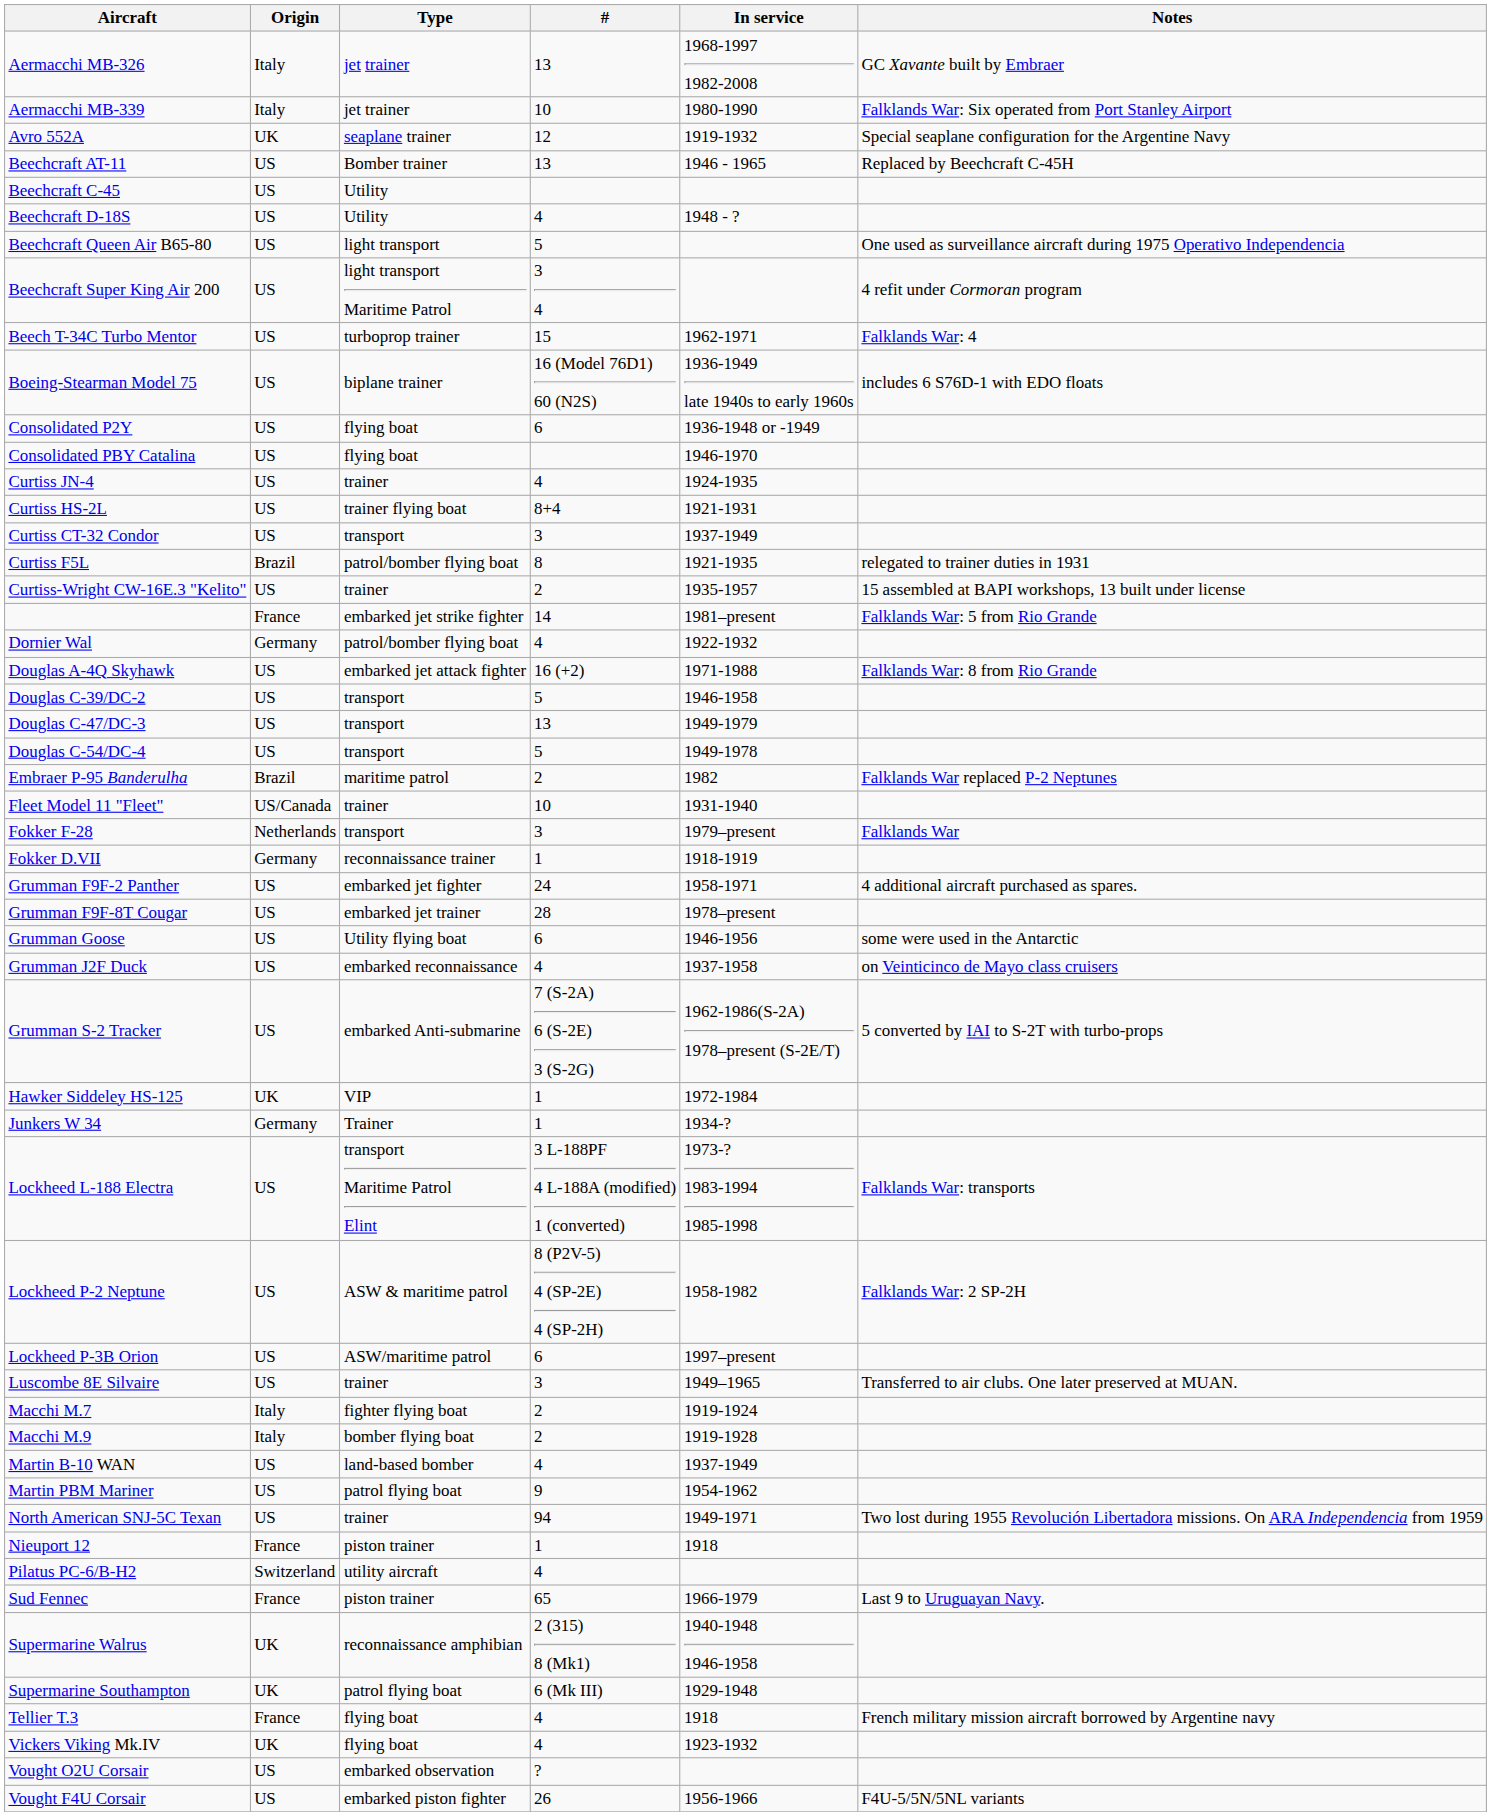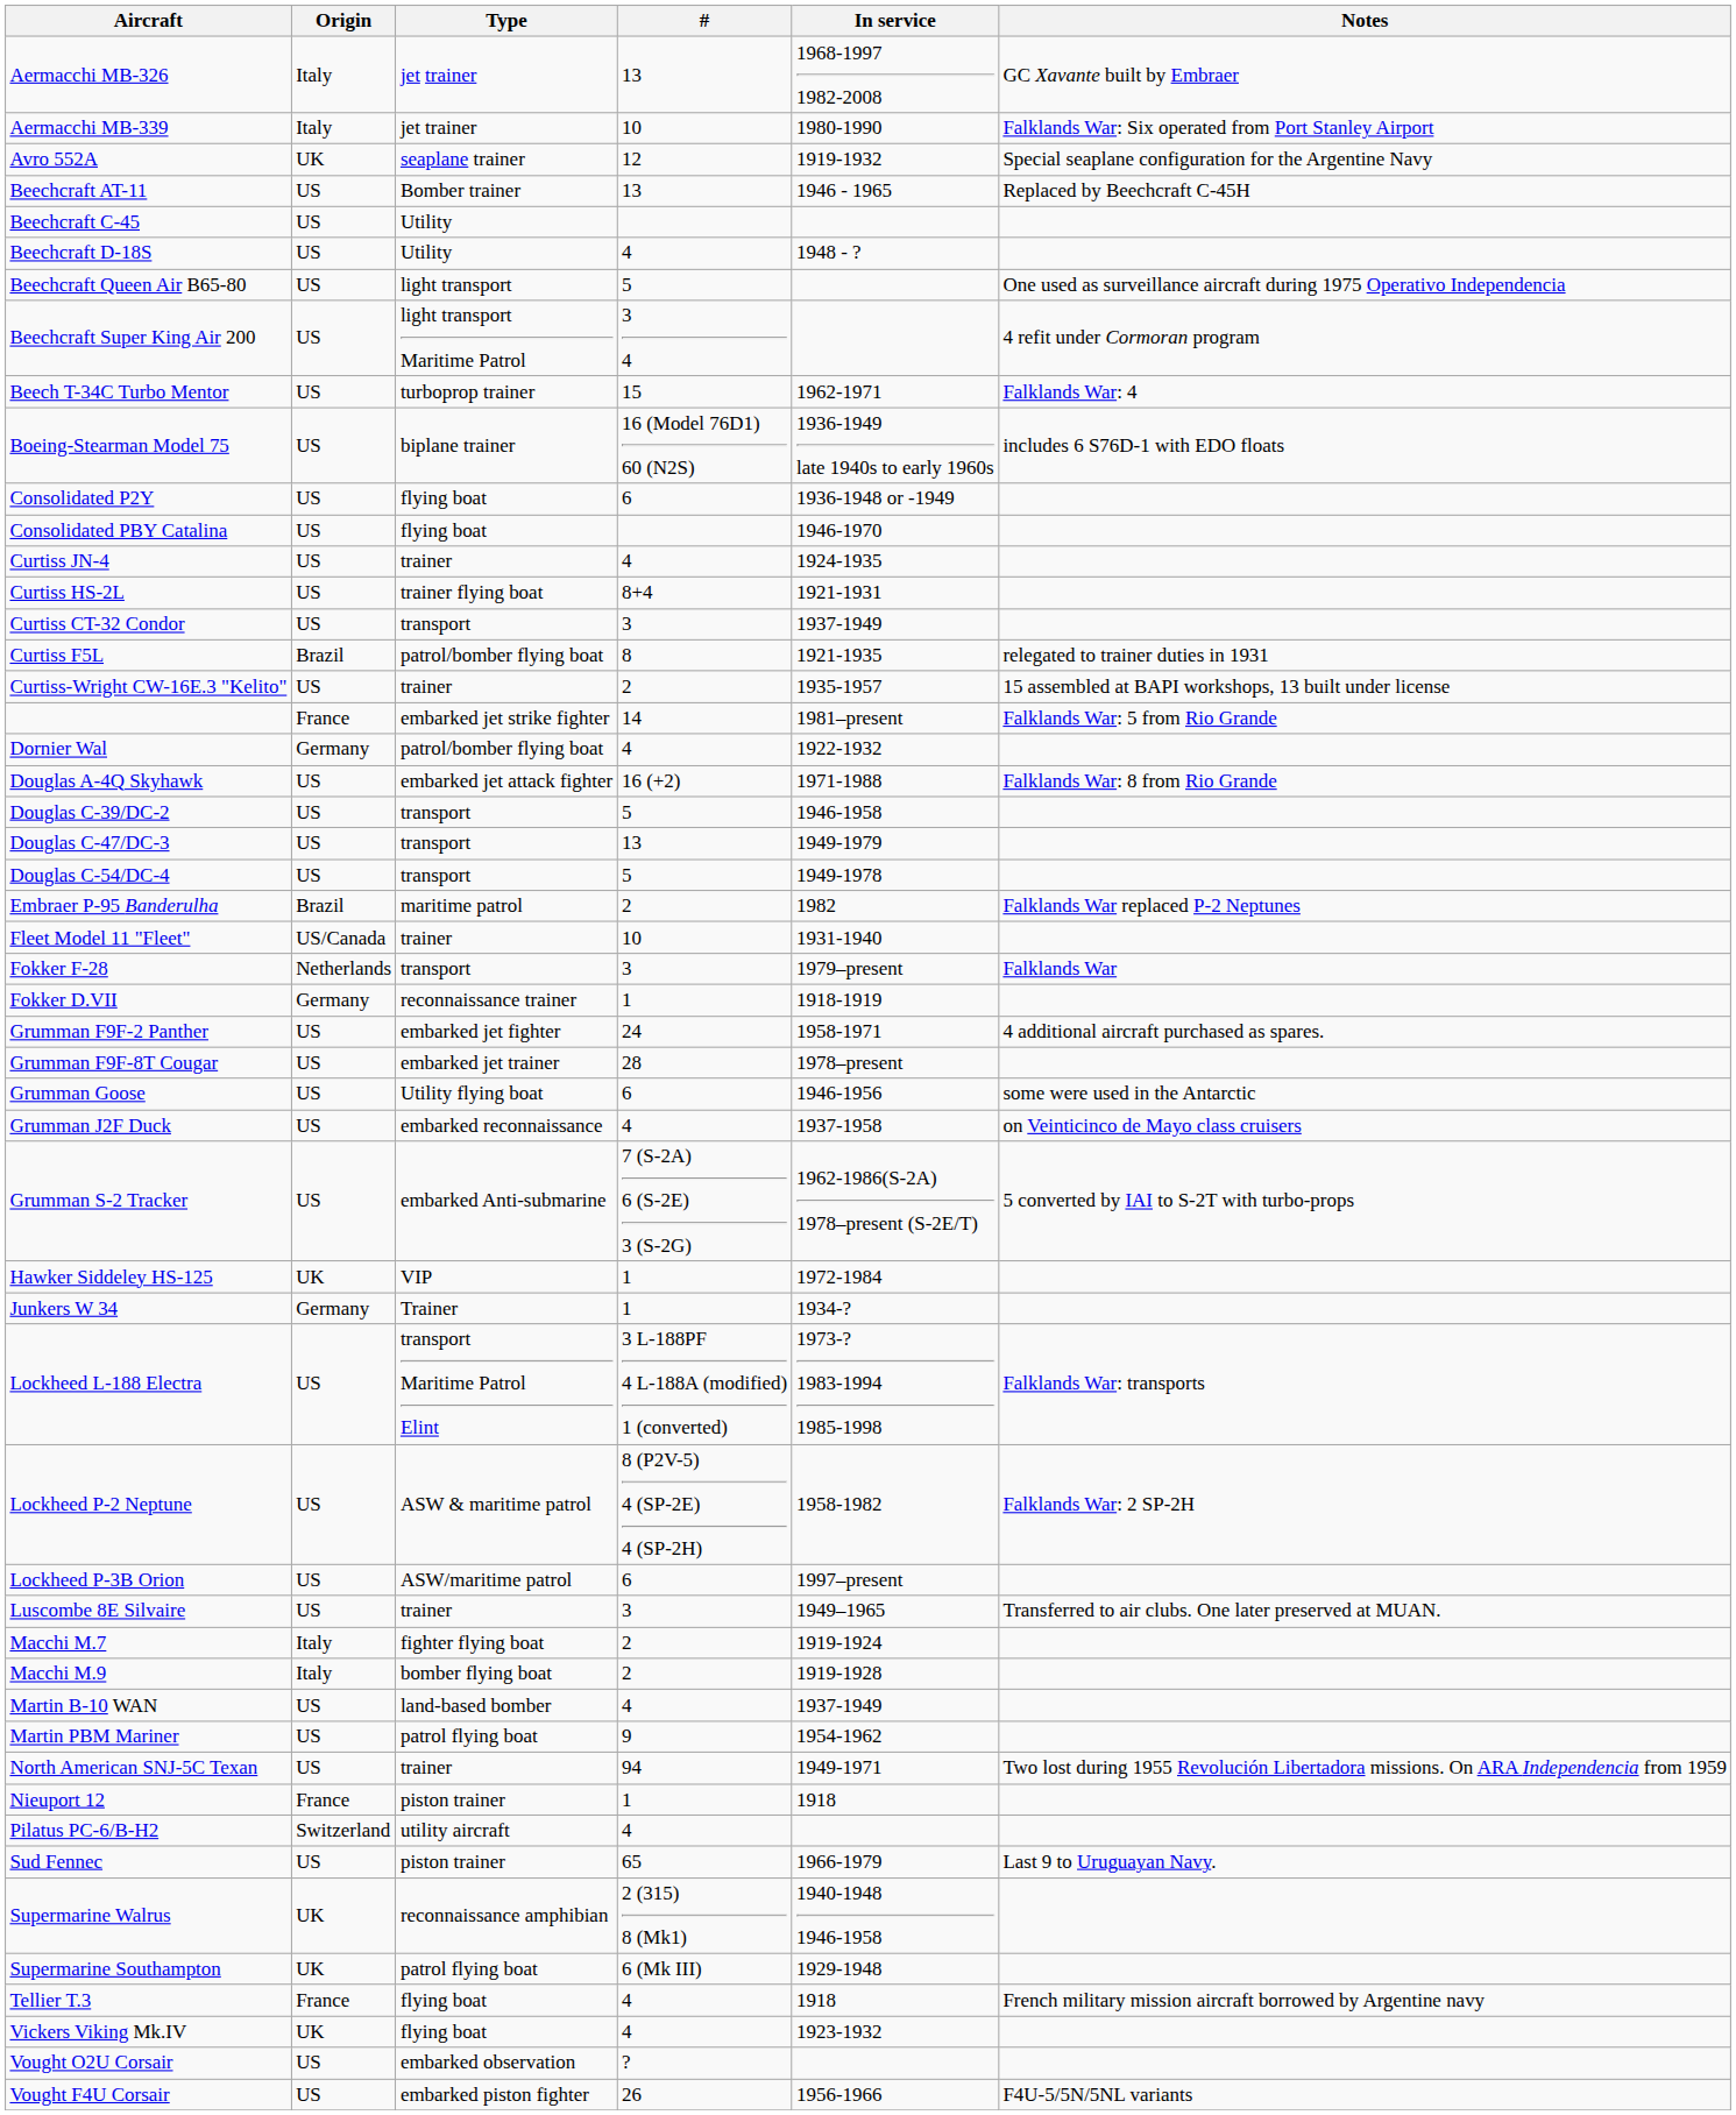 <table class="wikitable sortable">
 <tr>
 <th>Aircraft</th>
 <th>Origin</th>
 <th>Type</th>
 <th>#</th>
 <th>In service</th>
 <th>Notes</th>
 </tr>
 <tr>
 <td><a href='#'>Aermacchi MB-326</a></td>
 <td>Italy</td>
 <td><a href='#'>jet</a> <a href='#'>trainer</a></td>
 <td>13</td>
 <td>1968-1997<hr>1982-2008</td>
 <td>GC <em>Xavante</em> built by <a href='#'>Embraer</a></td>
 </tr>
 <tr>
 <td><a href='#'>Aermacchi MB-339</a></td>
 <td>Italy</td>
 <td>jet trainer</td>
 <td>10</td>
 <td>1980-1990</td>
 <td><a href='#'>Falklands War</a>: Six operated from <a href='#'>Port Stanley Airport</a></td>
 </tr>
 <tr>
 <td><a href='#'>Avro 552A</a></td>
 <td>UK</td>
 <td><a href='#'>seaplane</a> trainer</td>
 <td>12</td>
 <td>1919-1932</td>
 <td>Special seaplane configuration for the Argentine Navy</td>
 </tr>
 <tr>
 <td><a href='#'>Beechcraft AT-11</a></td>
 <td>US</td>
 <td>Bomber trainer</td>
 <td>13</td>
 <td>1946 - 1965</td>
 <td>Replaced by Beechcraft C-45H</td>
 </tr>
 <tr>
 <td><a href='#'>Beechcraft C-45</a></td>
 <td>US</td>
 <td>Utility</td>
 <td></td>
 <td></td>
 <td></td>
 </tr>
 <tr>
 <td><a href='#'>Beechcraft D-18S</a></td>
 <td>US</td>
 <td>Utility</td>
 <td>4</td>
 <td>1948 - ?</td>
 <td></td>
 </tr>
 <tr>
 <td><a href='#'>Beechcraft Queen Air</a> B65-80</td>
 <td>US</td>
 <td>light transport</td>
 <td>5</td>
 <td></td>
 <td>One used as surveillance aircraft during 1975 <a href='#'>Operativo Independencia</a></td>
 </tr>
 <tr>
 <td><a href='#'>Beechcraft Super King Air</a> 200</td>
 <td>US</td>
 <td>light transport<hr>Maritime Patrol</td>
 <td>3<hr>4</td>
 <td></td>
 <td>4 refit under <em>Cormoran</em> program</td>
 </tr>
 <tr>
 <td><a href='#'>Beech T-34C Turbo Mentor</a></td>
 <td>US</td>
 <td>turboprop trainer</td>
 <td>15</td>
 <td>1962-1971</td>
 <td><a href='#'>Falklands War</a>: 4</td>
 </tr>
 <tr>
 <td><a href='#'>Boeing-Stearman Model 75</a></td>
 <td>US</td>
 <td>biplane trainer</td>
 <td>16 (Model 76D1)<hr>60 (N2S)</td>
 <td>1936-1949<hr>late 1940s to early 1960s</td>
 <td>includes 6 S76D-1 with EDO floats</td>
 </tr>
 <tr>
 <td><a href='#'>Consolidated P2Y</a></td>
 <td>US</td>
 <td>flying boat</td>
 <td>6</td>
 <td>1936-1948 or -1949</td>
 <td></td>
 </tr>
 <tr>
 <td><a href='#'>Consolidated PBY Catalina</a></td>
 <td>US</td>
 <td>flying boat</td>
 <td></td>
 <td>1946-1970</td>
 <td></td>
 </tr>
 <tr>
 <td><a href='#'>Curtiss JN-4</a></td>
 <td>US</td>
 <td>trainer</td>
 <td>4</td>
 <td>1924-1935</td>
 <td></td>
 </tr>
 <tr>
 <td><a href='#'>Curtiss HS-2L</a></td>
 <td>US</td>
 <td>trainer flying boat</td>
 <td>8+4</td>
 <td>1921-1931</td>
 <td></td>
 </tr>
 <tr>
 <td><a href='#'>Curtiss CT-32 Condor</a></td>
 <td>US</td>
 <td>transport</td>
 <td>3</td>
 <td>1937-1949</td>
 <td></td>
 </tr>
 <tr>
 <td><a href='#'>Curtiss F5L</a></td>
 <td>Brazil</td>
 <td>patrol/bomber flying boat</td>
 <td>8</td>
 <td>1921-1935</td>
 <td>relegated to trainer duties in 1931</td>
 </tr>
 <tr>
 <td><a href='#'>Curtiss-Wright CW-16E.3 "Kelito"</a></td>
 <td>US</td>
 <td>trainer</td>
 <td>2</td>
 <td>1935-1957</td>
 <td>15 assembled at BAPI workshops, 13 built under license</td>
 </tr>
 <tr>
 <td></td>
 <td>France</td>
 <td>embarked jet strike fighter</td>
 <td>14</td>
 <td>1981–present</td>
 <td><a href='#'>Falklands War</a>: 5 from <a href='#'>Rio Grande</a></td>
 </tr>
 <tr>
 <td><a href='#'>Dornier Wal</a></td>
 <td>Germany</td>
 <td>patrol/bomber flying boat</td>
 <td>4</td>
 <td>1922-1932</td>
 <td></td>
 </tr>
 <tr>
 <td><a href='#'>Douglas A-4Q Skyhawk</a></td>
 <td>US</td>
 <td>embarked jet attack fighter</td>
 <td>16 (+2)</td>
 <td>1971-1988</td>
 <td><a href='#'>Falklands War</a>: 8 from <a href='#'>Rio Grande</a></td>
 </tr>
 <tr>
 <td><a href='#'>Douglas C-39/DC-2</a></td>
 <td>US</td>
 <td>transport</td>
 <td>5</td>
 <td>1946-1958</td>
 <td></td>
 </tr>
 <tr>
 <td><a href='#'>Douglas C-47/DC-3</a></td>
 <td>US</td>
 <td>transport</td>
 <td>13</td>
 <td>1949-1979</td>
 <td></td>
 </tr>
 <tr>
 <td><a href='#'>Douglas C-54/DC-4</a></td>
 <td>US</td>
 <td>transport</td>
 <td>5</td>
 <td>1949-1978</td>
 <td></td>
 </tr>
 <tr>
 <td><a href='#'>Embraer P-95 <em>Banderulha</em></a></td>
 <td>Brazil</td>
 <td>maritime patrol</td>
 <td>2</td>
 <td>1982</td>
 <td><a href='#'>Falklands War</a> replaced <a href='#'>P-2 Neptunes</a></td>
 </tr>
 <tr>
 <td><a href='#'>Fleet Model 11 "Fleet"</a></td>
 <td>US/Canada</td>
 <td>trainer</td>
 <td>10</td>
 <td>1931-1940</td>
 <td></td>
 </tr>
 <tr>
 <td><a href='#'>Fokker F-28</a></td>
 <td>Netherlands</td>
 <td>transport</td>
 <td>3</td>
 <td>1979–present</td>
 <td><a href='#'>Falklands War</a></td>
 </tr>
 <tr>
 <td><a href='#'>Fokker D.VII</a></td>
 <td>Germany</td>
 <td>reconnaissance trainer</td>
 <td>1</td>
 <td>1918-1919</td>
 <td></td>
 </tr>
 <tr>
 <td><a href='#'>Grumman F9F-2 Panther</a></td>
 <td>US</td>
 <td>embarked jet fighter</td>
 <td>24</td>
 <td>1958-1971</td>
 <td>4 additional aircraft purchased as spares.</td>
 </tr>
 <tr>
 <td><a href='#'>Grumman F9F-8T Cougar</a></td>
 <td>US</td>
 <td>embarked jet trainer</td>
 <td>28</td>
 <td>1978–present</td>
 <td></td>
 </tr>
 <tr>
 <td><a href='#'>Grumman Goose</a></td>
 <td>US</td>
 <td>Utility flying boat</td>
 <td>6</td>
 <td>1946-1956</td>
 <td>some were used in the Antarctic</td>
 </tr>
 <tr>
 <td><a href='#'>Grumman J2F Duck</a></td>
 <td>US</td>
 <td>embarked reconnaissance</td>
 <td>4</td>
 <td>1937-1958</td>
 <td>on <a href='#'>Veinticinco de Mayo class cruisers</a></td>
 </tr>
 <tr>
 <td><a href='#'>Grumman S-2 Tracker</a></td>
 <td>US</td>
 <td>embarked Anti-submarine</td>
 <td>7 (S-2A)<hr>6 (S-2E)<hr>3 (S-2G)</td>
 <td>1962-1986(S-2A)<hr>1978–present (S-2E/T)</td>
 <td>5 converted by <a href='#'>IAI</a> to S-2T with turbo-props</td>
 </tr>
 <tr>
 <td><a href='#'>Hawker Siddeley HS-125</a></td>
 <td>UK</td>
 <td>VIP</td>
 <td>1</td>
 <td>1972-1984</td>
 <td></td>
 </tr>
 <tr>
 <td><a href='#'>Junkers W 34</a></td>
 <td>Germany</td>
 <td>Trainer</td>
 <td>1</td>
 <td>1934-?</td>
 <td></td>
 </tr>
 <tr>
 <td><a href='#'>Lockheed L-188 Electra</a></td>
 <td>US</td>
 <td>transport<hr>Maritime Patrol<hr><a href='#'>Elint</a></td>
 <td>3 L-188PF <hr>4 L-188A (modified) <hr>1 (converted)</td>
 <td>1973-?<hr>1983-1994<hr>1985-1998</td>
 <td><a href='#'>Falklands War</a>: transports</td>
 </tr>
 <tr>
 <td><a href='#'>Lockheed P-2 Neptune</a></td>
 <td>US</td>
 <td>ASW & maritime patrol</td>
 <td>8 (P2V-5)<hr>4 (SP-2E)<hr>4 (SP-2H)</td>
 <td>1958-1982</td>
 <td><a href='#'>Falklands War</a>: 2 SP-2H</td>
 </tr>
 <tr>
 <td><a href='#'>Lockheed P-3B Orion</a></td>
 <td>US</td>
 <td>ASW/maritime patrol</td>
 <td>6</td>
 <td>1997–present</td>
 <td></td>
 </tr>
 <tr>
 <td><a href='#'>Luscombe 8E Silvaire</a></td>
 <td>US</td>
 <td>trainer</td>
 <td>3</td>
 <td>1949–1965</td>
 <td>Transferred to air clubs. One later preserved at MUAN.</td>
 </tr>
 <tr>
 <td><a href='#'>Macchi M.7</a></td>
 <td>Italy</td>
 <td>fighter flying boat</td>
 <td>2</td>
 <td>1919-1924</td>
 <td></td>
 </tr>
 <tr>
 <td><a href='#'>Macchi M.9</a></td>
 <td>Italy</td>
 <td>bomber flying boat</td>
 <td>2</td>
 <td>1919-1928</td>
 <td></td>
 </tr>
 <tr>
 <td><a href='#'>Martin B-10</a> WAN</td>
 <td>US</td>
 <td>land-based bomber</td>
 <td>4</td>
 <td>1937-1949</td>
 <td></td>
 </tr>
 <tr ---->
 <td><a href='#'>Martin PBM Mariner</a></td>
 <td>US</td>
 <td>patrol flying boat</td>
 <td>9</td>
 <td>1954-1962</td>
 <td></td>
 </tr>
 <tr>
 <td><a href='#'>North American SNJ-5C Texan</a></td>
 <td>US</td>
 <td>trainer</td>
 <td>94</td>
 <td>1949-1971</td>
 <td>Two lost during 1955 <a href='#'>Revolución Libertadora</a> missions. On <a href='#'>ARA <em>Independencia</em></a> from 1959</td>
 </tr>
 <tr>
 <td><a href='#'>Nieuport 12</a></td>
 <td>France</td>
 <td>piston trainer</td>
 <td>1</td>
 <td>1918</td>
 <td></td>
 </tr>
 <tr>
 <td><a href='#'>Pilatus PC-6/B-H2</a></td>
 <td>Switzerland</td>
 <td>utility aircraft</td>
 <td>4</td>
 <td></td>
 <td></td>
 </tr>
 <tr>
 <td><a href='#'>Sud Fennec</a></td>
-<td>France</td>
+<td>US</td>
 <td>piston trainer</td>
 <td>65</td>
 <td>1966-1979</td>
 <td>Last 9 to <a href='#'>Uruguayan Navy</a>.</td>
 </tr>
 <tr>
 <td><a href='#'>Supermarine Walrus</a></td>
 <td>UK</td>
 <td>reconnaissance amphibian</td>
 <td>2 (315)<hr>8 (Mk1)</td>
 <td>1940-1948<hr>1946-1958</td>
 <td></td>
 </tr>
 <tr>
 <td><a href='#'>Supermarine Southampton</a></td>
 <td>UK</td>
 <td>patrol flying boat</td>
 <td>6 (Mk III)</td>
 <td>1929-1948</td>
 <td></td>
 </tr>
 <tr>
 <td><a href='#'>Tellier T.3</a></td>
 <td>France</td>
 <td>flying boat</td>
 <td>4</td>
 <td>1918</td>
 <td>French military mission aircraft borrowed by Argentine navy</td>
 </tr>
 <tr>
 <td><a href='#'>Vickers Viking</a> Mk.IV</td>
 <td>UK</td>
 <td>flying boat</td>
 <td>4</td>
 <td>1923-1932</td>
 <td></td>
 </tr>
 <tr>
 <td><a href='#'>Vought O2U Corsair</a></td>
 <td>US</td>
 <td>embarked observation</td>
 <td>?</td>
 <td></td>
 <td></td>
 </tr>
 <tr ---->
 <td><a href='#'>Vought F4U Corsair</a></td>
 <td>US</td>
 <td>embarked piston fighter</td>
 <td>26</td>
 <td>1956-1966</td>
 <td>F4U-5/5N/5NL variants</td>
 </tr>
 </table>
